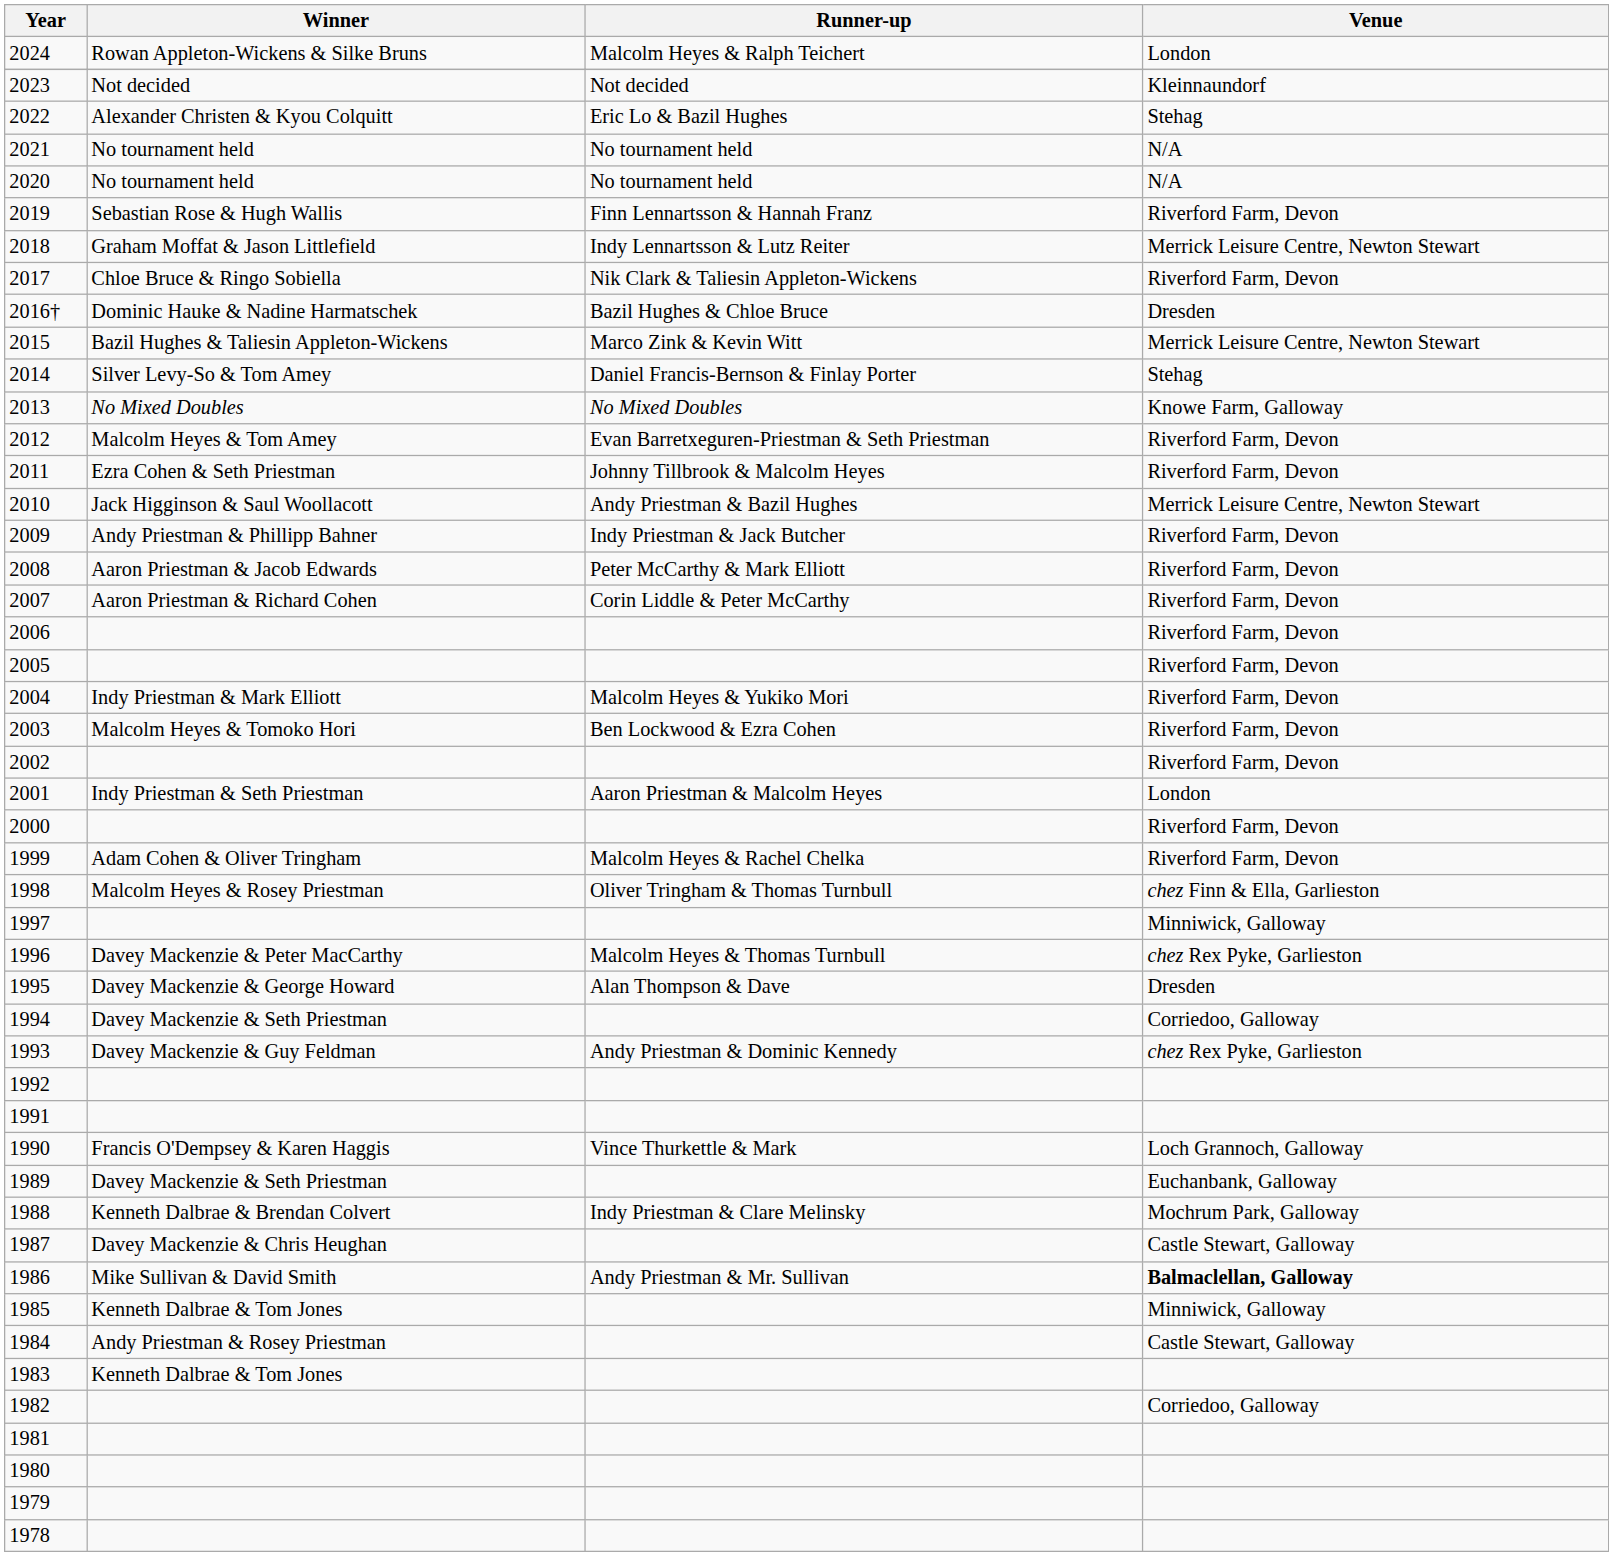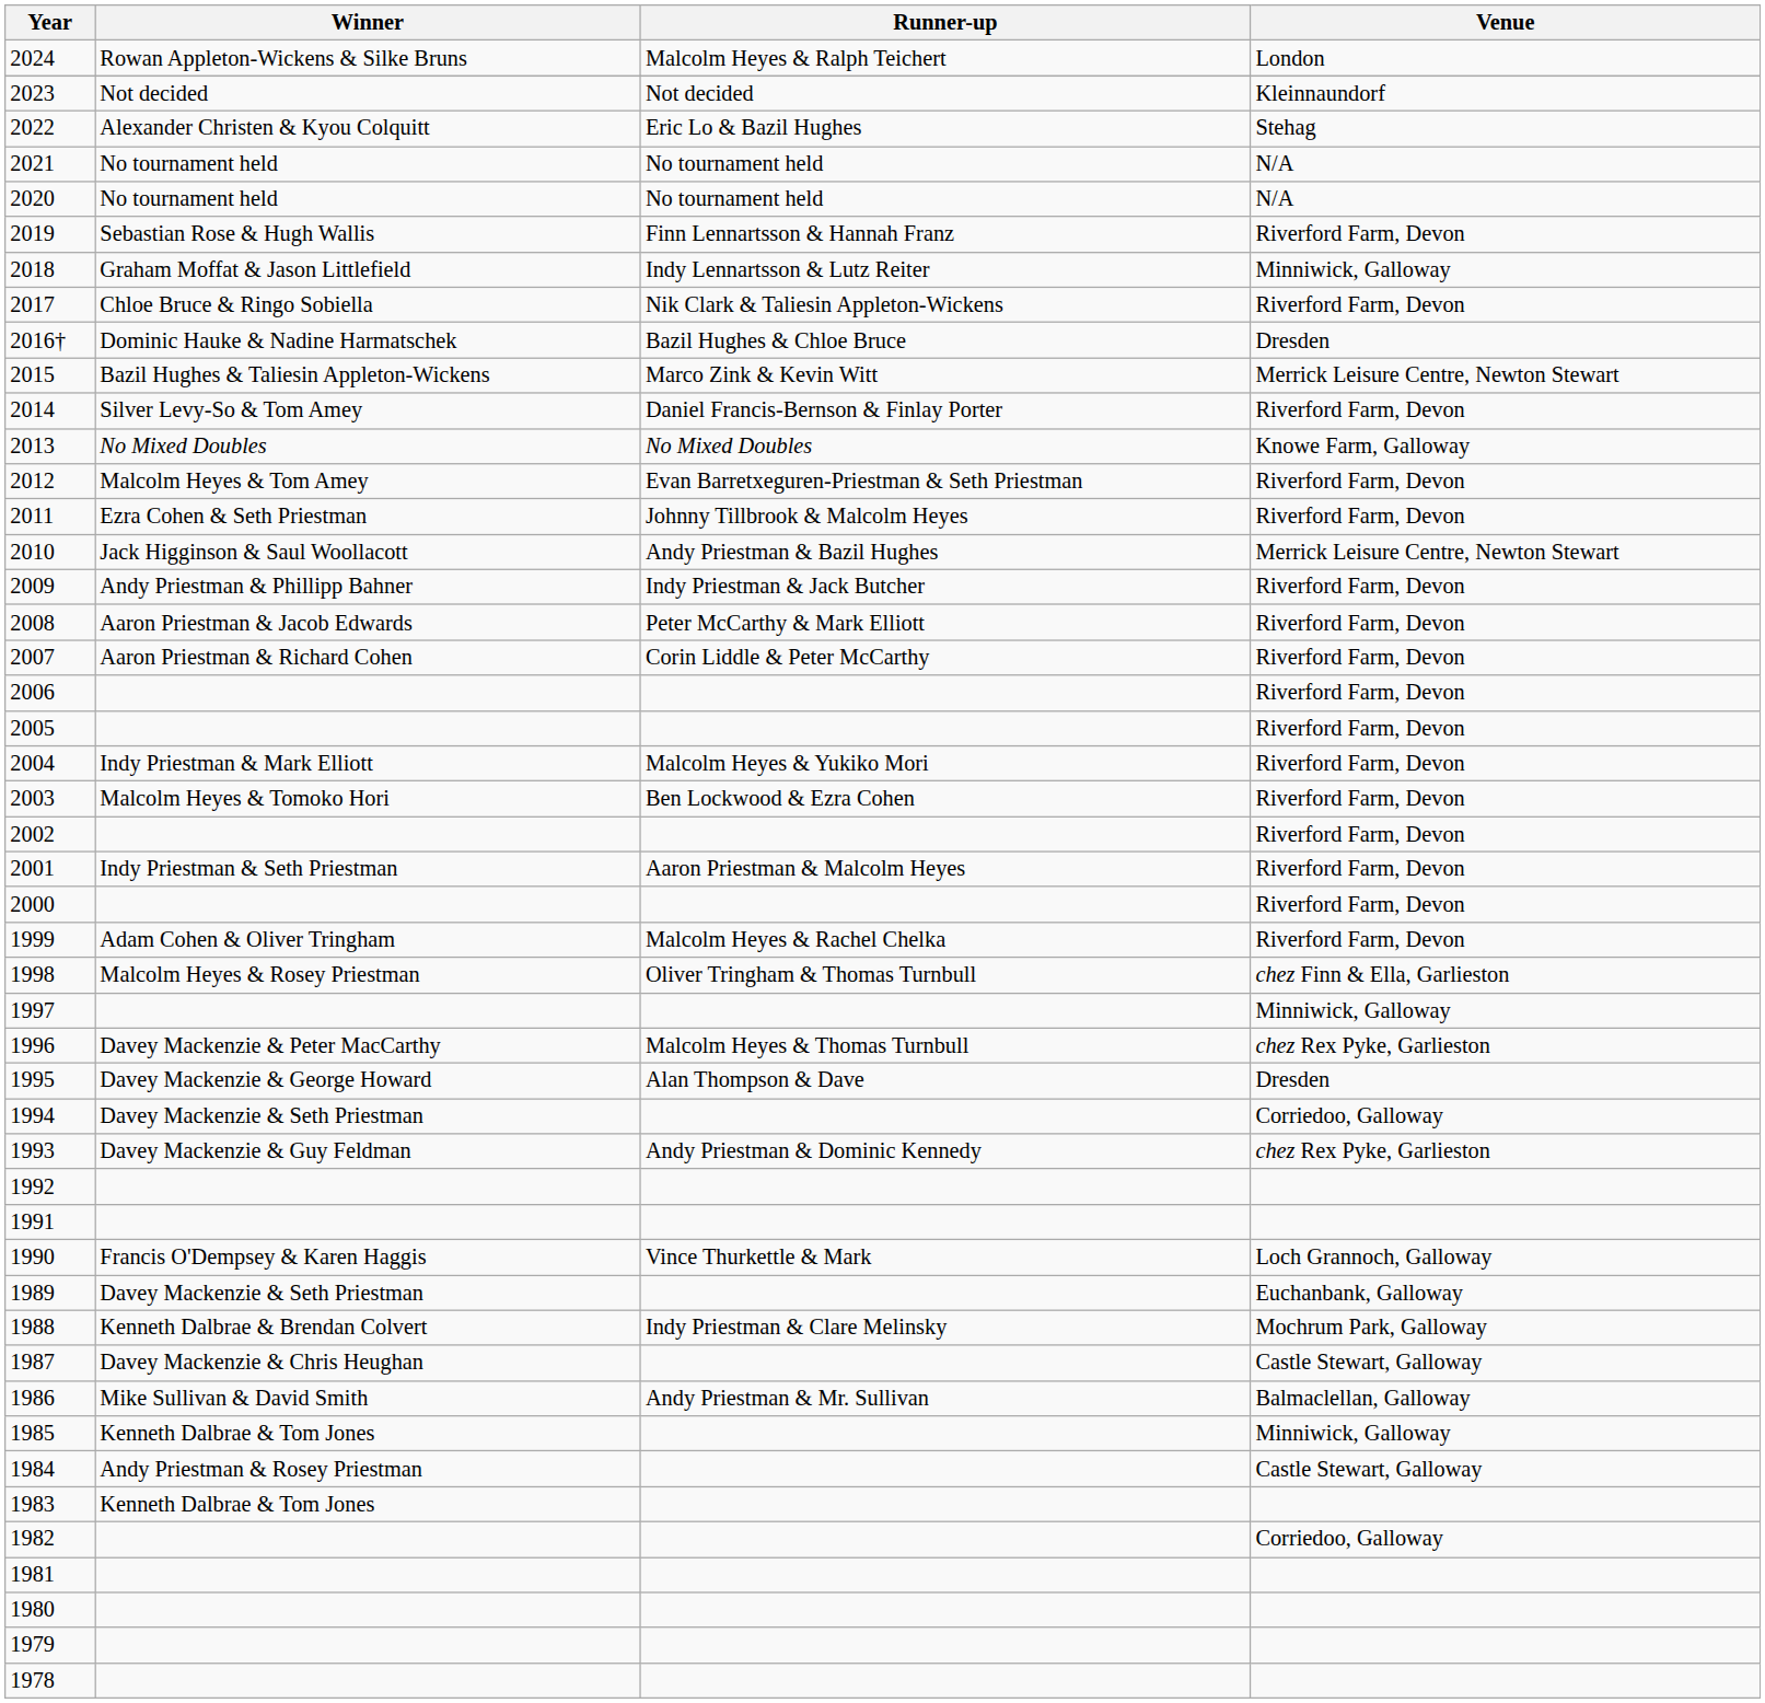 <table class="wikitable" width="100%">
 <tr>
 <th scope="col">Year</th>
 <th scope="col">Winner</th>
 <th scope="col">Runner-up</th>
 <th scope="col">Venue</th>
 </tr>
 <tr>
 <td>2024</td>
 <td> Rowan Appleton-Wickens &  Silke Bruns</td>
 <td> Malcolm Heyes &  Ralph Teichert</td>
 <td>London</td>
 </tr>
 <tr>
 </tr>
 <tr>
 <td>2023</td>
 <td>Not decided</td>
 <td>Not decided</td>
 <td>Kleinnaundorf</td>
 </tr>
 <tr>
 <td>2022</td>
 <td> Alexander Christen &  Kyou Colquitt</td>
 <td> Eric Lo &  Bazil Hughes</td>
 <td align="left">Stehag</td>
 </tr>
 <tr>
 <td>2021</td>
 <td>No tournament held</td>
 <td>No tournament held</td>
 <td align="left">N/A</td>
 </tr>
 <tr>
 <td>2020</td>
 <td>No tournament held</td>
 <td>No tournament held</td>
 <td align="left">N/A</td>
 </tr>
 <tr>
 <td>2019</td>
 <td> Sebastian Rose &  Hugh Wallis</td>
 <td> Finn Lennartsson &  Hannah Franz</td>
 <td align="left">Riverford Farm, Devon</td>
 </tr>
 <tr>
 <td>2018</td>
 <td> Graham Moffat &  Jason Littlefield</td>
 <td> Indy Lennartsson &  Lutz Reiter</td>
-<td align="left">Merrick Leisure Centre, Newton Stewart</td>
+<td align="left">Minniwick, Galloway</td>
 </tr>
 <tr>
 <td>2017</td>
 <td> Chloe Bruce &  Ringo Sobiella</td>
 <td> Nik Clark &  Taliesin Appleton-Wickens</td>
 <td align="left">Riverford Farm, Devon</td>
 </tr>
 <tr>
 <td>2016†</td>
 <td> Dominic Hauke &  Nadine Harmatschek</td>
 <td> Bazil Hughes &  Chloe Bruce</td>
 <td align="left">Dresden</td>
 </tr>
 <tr>
 <td>2015</td>
 <td> Bazil Hughes &  Taliesin Appleton-Wickens</td>
 <td> Marco Zink &  Kevin Witt</td>
 <td align="left">Merrick Leisure Centre, Newton Stewart</td>
 </tr>
 <tr>
 <td>2014</td>
 <td> Silver Levy-So &  Tom Amey</td>
 <td> Daniel Francis-Bernson &  Finlay Porter</td>
-<td align="left">Stehag</td>
+<td align="left">Riverford Farm, Devon</td>
 </tr>
 <tr>
 <td>2013</td>
 <td><em>No Mixed Doubles</em></td>
 <td><em>No Mixed Doubles</em></td>
 <td align="left">Knowe Farm, Galloway</td>
 </tr>
 <tr>
 <td>2012</td>
 <td> Malcolm Heyes &  Tom Amey</td>
 <td> Evan Barretxeguren-Priestman &  Seth Priestman</td>
 <td align="left">Riverford Farm, Devon</td>
 </tr>
 <tr>
 <td>2011</td>
 <td> Ezra Cohen &  Seth Priestman</td>
 <td> Johnny Tillbrook &  Malcolm Heyes</td>
 <td align="left">Riverford Farm, Devon</td>
 </tr>
 <tr>
 <td>2010</td>
 <td> Jack Higginson &  Saul Woollacott</td>
 <td> Andy Priestman &  Bazil Hughes</td>
 <td align="left">Merrick Leisure Centre, Newton Stewart</td>
 </tr>
 <tr>
 <td>2009</td>
 <td> Andy Priestman &  Phillipp Bahner</td>
 <td> Indy Priestman &  Jack Butcher</td>
 <td align="left">Riverford Farm, Devon</td>
 </tr>
 <tr>
 <td>2008</td>
 <td> Aaron Priestman &  Jacob Edwards</td>
 <td> Peter McCarthy &  Mark Elliott</td>
 <td align="left">Riverford Farm, Devon</td>
 </tr>
 <tr>
 <td>2007</td>
 <td> Aaron Priestman &  Richard Cohen</td>
 <td> Corin Liddle &  Peter McCarthy</td>
 <td align="left">Riverford Farm, Devon</td>
 </tr>
 <tr>
 <td>2006</td>
 <td></td>
 <td></td>
 <td align="left">Riverford Farm, Devon</td>
 </tr>
 <tr>
 <td>2005</td>
 <td></td>
 <td></td>
 <td align="left">Riverford Farm, Devon</td>
 </tr>
 <tr>
 <td>2004</td>
 <td> Indy Priestman &  Mark Elliott</td>
 <td> Malcolm Heyes &  Yukiko Mori</td>
 <td align="left">Riverford Farm, Devon</td>
 </tr>
 <tr>
 <td>2003</td>
 <td> Malcolm Heyes &  Tomoko Hori</td>
 <td> Ben Lockwood &  Ezra Cohen</td>
 <td align="left">Riverford Farm, Devon</td>
 </tr>
 <tr>
 <td>2002</td>
 <td></td>
 <td></td>
 <td align="left">Riverford Farm, Devon</td>
 </tr>
 <tr>
 <td>2001</td>
 <td> Indy Priestman &  Seth Priestman</td>
 <td> Aaron Priestman &  Malcolm Heyes</td>
-<td>London</td>
+<td align="left">Riverford Farm, Devon</td>
 </tr>
 <tr>
 <td>2000</td>
 <td></td>
 <td></td>
 <td align="left">Riverford Farm, Devon</td>
 </tr>
 <tr>
 <td>1999</td>
 <td> Adam Cohen &  Oliver Tringham</td>
 <td> Malcolm Heyes &  Rachel Chelka</td>
 <td align="left">Riverford Farm, Devon</td>
 </tr>
 <tr>
 <td>1998</td>
 <td> Malcolm Heyes &  Rosey Priestman</td>
 <td> Oliver Tringham &  Thomas Turnbull</td>
 <td align="left"><em>chez</em> Finn & Ella, Garlieston</td>
 </tr>
 <tr>
 <td>1997</td>
 <td></td>
 <td></td>
 <td align="left">Minniwick, Galloway</td>
 </tr>
 <tr>
 <td>1996</td>
 <td> Davey Mackenzie &  Peter MacCarthy</td>
 <td> Malcolm Heyes &  Thomas Turnbull</td>
 <td align="left"><em>chez</em> Rex Pyke, Garlieston</td>
 </tr>
 <tr>
 <td>1995</td>
 <td> Davey Mackenzie &  George Howard</td>
 <td> Alan Thompson &  Dave</td>
 <td align="left">Dresden</td>
 </tr>
 <tr>
 <td>1994</td>
 <td> Davey Mackenzie &  Seth Priestman</td>
 <td></td>
 <td align="left">Corriedoo, Galloway</td>
 </tr>
 <tr>
 <td>1993</td>
 <td> Davey Mackenzie &  Guy Feldman</td>
 <td> Andy Priestman &  Dominic Kennedy</td>
 <td align="left"><em>chez</em> Rex Pyke, Garlieston</td>
 </tr>
 <tr>
 <td>1992</td>
 <td></td>
 <td></td>
 <td></td>
 </tr>
 <tr>
 <td>1991</td>
 <td></td>
 <td></td>
 <td></td>
 </tr>
 <tr>
 <td>1990</td>
 <td> Francis O'Dempsey &  Karen Haggis</td>
 <td> Vince Thurkettle & Mark</td>
 <td align="left">Loch Grannoch, Galloway</td>
 </tr>
 <tr>
 <td>1989</td>
 <td> Davey Mackenzie &  Seth Priestman</td>
 <td></td>
 <td align="left">Euchanbank, Galloway</td>
 </tr>
 <tr>
 <td>1988</td>
 <td> Kenneth Dalbrae &  Brendan Colvert</td>
 <td> Indy Priestman &  Clare Melinsky</td>
 <td align="left">Mochrum Park, Galloway</td>
 </tr>
 <tr>
 <td>1987</td>
 <td> Davey Mackenzie &  Chris Heughan</td>
 <td></td>
 <td align="left">Castle Stewart, Galloway</td>
 </tr>
 <tr>
 <td>1986</td>
 <td> Mike Sullivan &  David Smith</td>
 <td> Andy Priestman &  Mr. Sullivan</td>
-<td align="left"><strong>Balmaclellan, Galloway</strong></td>
+<td align="left">Balmaclellan, Galloway</td>
 </tr>
 <tr>
 <td>1985</td>
 <td> Kenneth Dalbrae &  Tom Jones</td>
 <td></td>
 <td align="left">Minniwick, Galloway</td>
 </tr>
 <tr>
 <td>1984</td>
 <td> Andy Priestman &  Rosey Priestman</td>
 <td></td>
 <td align="left">Castle Stewart, Galloway</td>
 </tr>
 <tr>
 <td>1983</td>
 <td> Kenneth Dalbrae &  Tom Jones</td>
 <td></td>
 <td></td>
 </tr>
 <tr>
 <td>1982</td>
 <td></td>
 <td></td>
 <td align="left">Corriedoo, Galloway</td>
 </tr>
 <tr>
 <td>1981</td>
 <td></td>
 <td></td>
 <td></td>
 </tr>
 <tr>
 <td>1980</td>
 <td></td>
 <td></td>
 <td></td>
 </tr>
 <tr>
 <td>1979</td>
 <td></td>
 <td></td>
 <td></td>
 </tr>
 <tr>
 <td>1978</td>
 <td></td>
 <td></td>
 <td></td>
 </tr>
 <tr>
 </tr>
 </table>
